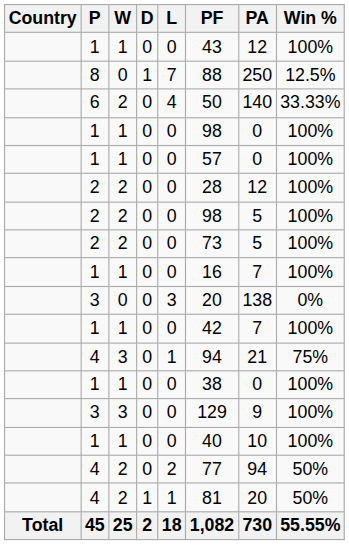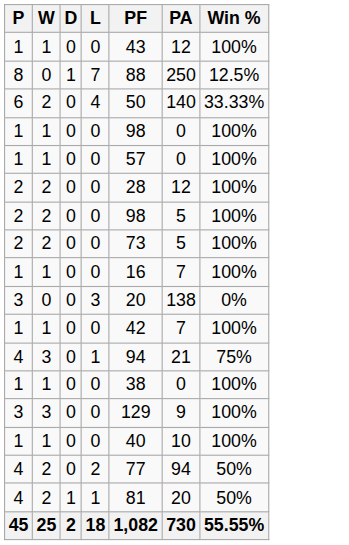 <table class="wikitable sortable" style="text-align:center">
 <tr>
-<th>Country</th>
 <th>P</th>
 <th>W</th>
 <th>D</th>
 <th>L</th>
 <th>PF</th>
 <th>PA</th>
 <th>Win %</th>
 </tr>
 <tr>
-<td align="left"></td>
 <td>1</td>
 <td>1</td>
 <td>0</td>
 <td>0</td>
 <td>43</td>
 <td>12</td>
 <td>100%</td>
 </tr>
 <tr>
-<td align="left"></td>
 <td>8</td>
 <td>0</td>
 <td>1</td>
 <td>7</td>
 <td>88</td>
 <td>250</td>
 <td>12.5%</td>
 </tr>
 <tr>
-<td align="left"></td>
 <td>6</td>
 <td>2</td>
 <td>0</td>
 <td>4</td>
 <td>50</td>
 <td>140</td>
 <td>33.33%</td>
 </tr>
 <tr>
-<td align="left"></td>
 <td>1</td>
 <td>1</td>
 <td>0</td>
 <td>0</td>
 <td>98</td>
 <td>0</td>
 <td>100%</td>
 </tr>
 <tr>
-<td align="left"></td>
 <td>1</td>
 <td>1</td>
 <td>0</td>
 <td>0</td>
 <td>57</td>
 <td>0</td>
 <td>100%</td>
 </tr>
 <tr>
-<td align="left"></td>
 <td>2</td>
 <td>2</td>
 <td>0</td>
 <td>0</td>
 <td>28</td>
 <td>12</td>
 <td>100%</td>
 </tr>
 <tr>
-<td align="left"></td>
 <td>2</td>
 <td>2</td>
 <td>0</td>
 <td>0</td>
 <td>98</td>
 <td>5</td>
 <td>100%</td>
 </tr>
 <tr>
-<td align="left"></td>
 <td>2</td>
 <td>2</td>
 <td>0</td>
 <td>0</td>
 <td>73</td>
 <td>5</td>
 <td>100%</td>
 </tr>
 <tr>
-<td align="left"></td>
 <td>1</td>
 <td>1</td>
 <td>0</td>
 <td>0</td>
 <td>16</td>
 <td>7</td>
 <td>100%</td>
 </tr>
 <tr>
-<td align="left"></td>
 <td>3</td>
 <td>0</td>
 <td>0</td>
 <td>3</td>
 <td>20</td>
 <td>138</td>
 <td>0%</td>
 </tr>
 <tr>
-<td align="left"></td>
 <td>1</td>
 <td>1</td>
 <td>0</td>
 <td>0</td>
 <td>42</td>
 <td>7</td>
 <td>100%</td>
 </tr>
 <tr>
-<td align="left"></td>
 <td>4</td>
 <td>3</td>
 <td>0</td>
 <td>1</td>
 <td>94</td>
 <td>21</td>
 <td>75%</td>
 </tr>
 <tr>
-<td align="left"></td>
 <td>1</td>
 <td>1</td>
 <td>0</td>
 <td>0</td>
 <td>38</td>
 <td>0</td>
 <td>100%</td>
 </tr>
 <tr>
-<td align="left"></td>
 <td>3</td>
 <td>3</td>
 <td>0</td>
 <td>0</td>
 <td>129</td>
 <td>9</td>
 <td>100%</td>
 </tr>
 <tr>
-<td align="left"></td>
 <td>1</td>
 <td>1</td>
 <td>0</td>
 <td>0</td>
 <td>40</td>
 <td>10</td>
 <td>100%</td>
 </tr>
 <tr>
-<td align="left"></td>
 <td>4</td>
 <td>2</td>
 <td>0</td>
 <td>2</td>
 <td>77</td>
 <td>94</td>
 <td>50%</td>
 </tr>
 <tr>
-<td align="left"></td>
 <td>4</td>
 <td>2</td>
 <td>1</td>
 <td>1</td>
 <td>81</td>
 <td>20</td>
 <td>50%</td>
 </tr>
 <tr>
-<th>Total</th>
 <th>45</th>
 <th>25</th>
 <th>2</th>
 <th>18</th>
 <th>1,082</th>
 <th>730</th>
 <th>55.55%</th>
 </tr>
 </table>
